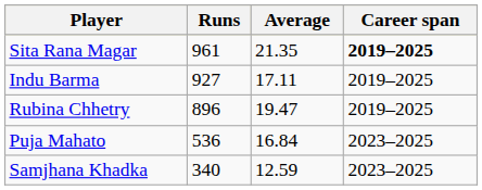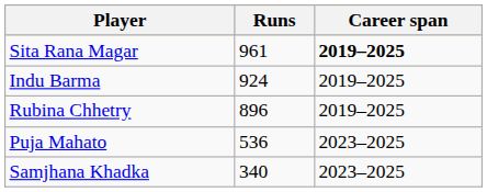 <table class="wikitable"  style="width: 400px;">
 <tr bgcolor=#bdb76b>
 <th>Player</th>
 <th>Runs</th>
-<th>Average</th>
 <th>Career span</th>
 </tr>
 <tr>
 <td><a href='#'>Sita Rana Magar</a></td>
 <td>961</td>
-<td>21.35</td>
 <td><strong>2019–2025</strong></td>
 </tr>
 <tr>
 <td><a href='#'>Indu Barma</a></td>
-<td>927</td>
-<td>17.11</td>
+<td>924</td>
 <td>2019–2025</td>
 </tr>
 <tr>
 <td><a href='#'>Rubina Chhetry</a></td>
 <td>896</td>
-<td>19.47</td>
 <td>2019–2025</td>
 </tr>
 <tr>
 <td><a href='#'>Puja Mahato</a></td>
 <td>536</td>
-<td>16.84</td>
 <td>2023–2025</td>
 </tr>
 <tr>
 <td><a href='#'>Samjhana Khadka</a></td>
 <td>340</td>
-<td>12.59</td>
 <td>2023–2025</td>
 </tr>
 </table>
